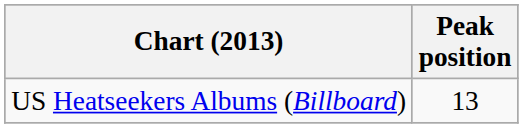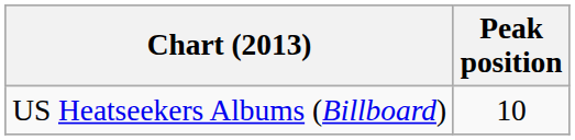 <table class="wikitable plainrowheaders sortable" style="text-align:center;">
 <tr>
 <th scope="col">Chart (2013)</th>
 <th scope="col">Peak<br>position</th>
 </tr>
 <tr>
 <td>US <a href='#'>Heatseekers Albums</a> (<em><a href='#'>Billboard</a></em>)</td>
-<td>13</td>
+<td>10</td>
 </tr>
 </table>
